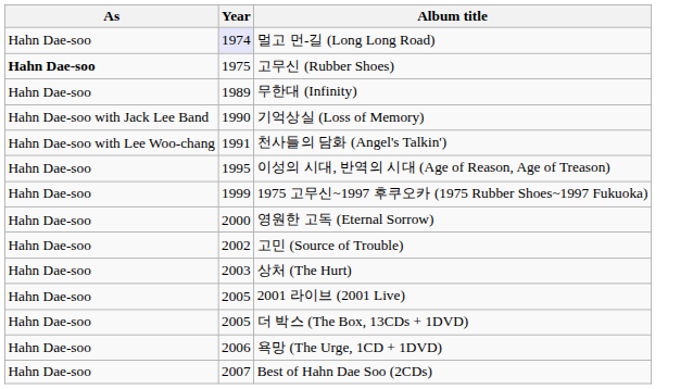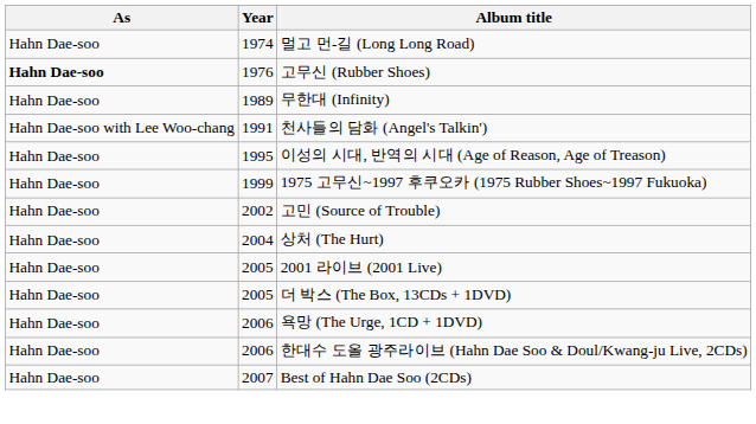 <table class="wikitable">
 <tr>
 <th>As</th>
 <th>Year</th>
 <th>Album title</th>
 </tr>
 <tr>
 <td>Hahn Dae-soo</td>
-<td style="background: lavender;">1974</td>
+<td>1974</td>
 <td>멀고 먼-길 (Long Long Road)</td>
 </tr>
 <tr>
 <td><strong>Hahn Dae-soo</strong></td>
-<td>1975</td>
+<td>1976</td>
 <td>고무신 (Rubber Shoes)</td>
 </tr>
 <tr>
 <td>Hahn Dae-soo</td>
 <td>1989</td>
 <td>무한대 (Infinity)</td>
-</tr>
-<tr>
-<td>Hahn Dae-soo with Jack Lee Band</td>
-<td>1990</td>
-<td>기억상실 (Loss of Memory)</td>
 </tr>
 <tr>
 <td>Hahn Dae-soo with Lee Woo-chang</td>
 <td>1991</td>
 <td>천사들의 담화 (Angel's Talkin')</td>
 </tr>
 <tr>
 <td>Hahn Dae-soo</td>
 <td>1995</td>
 <td>이성의 시대, 반역의 시대 (Age of Reason, Age of Treason)</td>
 </tr>
 <tr>
 <td>Hahn Dae-soo</td>
 <td>1999</td>
 <td>1975 고무신~1997 후쿠오카 (1975 Rubber Shoes~1997 Fukuoka)</td>
 </tr>
 <tr>
 <td>Hahn Dae-soo</td>
-<td>2000</td>
-<td>영원한 고독 (Eternal Sorrow)</td>
-</tr>
-<tr>
-<td>Hahn Dae-soo</td>
 <td>2002</td>
 <td>고민 (Source of Trouble)</td>
 </tr>
 <tr>
 <td>Hahn Dae-soo</td>
-<td>2003</td>
+<td>2004</td>
 <td>상처 (The Hurt)</td>
 </tr>
 <tr>
 <td>Hahn Dae-soo</td>
 <td>2005</td>
 <td>2001 라이브 (2001 Live)</td>
 </tr>
 <tr>
 <td>Hahn Dae-soo</td>
 <td>2005</td>
 <td>더 박스 (The Box, 13CDs + 1DVD)</td>
 </tr>
 <tr>
 <td>Hahn Dae-soo</td>
 <td>2006</td>
 <td>욕망 (The Urge, 1CD + 1DVD)</td>
 </tr>
 <tr>
 <td>Hahn Dae-soo</td>
+<td>2006</td>
+<td>한대수 도올 광주라이브 (Hahn Dae Soo & Doul/Kwang-ju Live, 2CDs)</td>
+</tr>
+<tr>
+<td>Hahn Dae-soo</td>
 <td>2007</td>
 <td>Best of Hahn Dae Soo (2CDs)</td>
 </tr>
 </table>
